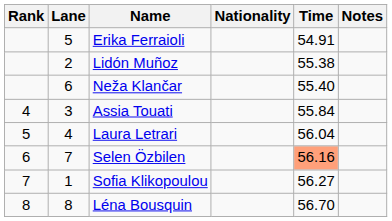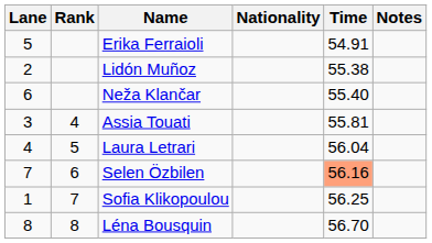 <table class="wikitable sortable" style="text-align:center">
 <tr>
+<th>Lane</th>
 <th>Rank</th>
-<th>Lane</th>
 <th>Name</th>
 <th>Nationality</th>
 <th>Time</th>
 <th>Notes</th>
 </tr>
 <tr>
+<td>5</td>
 <td></td>
-<td>5</td>
 <td align="left"><a href='#'>Erika Ferraioli</a></td>
 <td align="left"></td>
 <td>54.91</td>
 <td></td>
 </tr>
 <tr>
+<td>2</td>
 <td></td>
-<td>2</td>
 <td align="left"><a href='#'>Lidón Muñoz</a></td>
 <td align="left"></td>
 <td>55.38</td>
 <td></td>
 </tr>
 <tr>
+<td>6</td>
 <td></td>
-<td>6</td>
 <td align="left"><a href='#'>Neža Klančar</a></td>
 <td align="left"></td>
 <td>55.40</td>
 <td></td>
 </tr>
 <tr>
+<td>3</td>
 <td>4</td>
-<td>3</td>
 <td align="left"><a href='#'>Assia Touati</a></td>
 <td align="left"></td>
-<td>55.84</td>
+<td>55.81</td>
 <td></td>
 </tr>
 <tr>
+<td>4</td>
 <td>5</td>
-<td>4</td>
 <td align="left"><a href='#'>Laura Letrari</a></td>
 <td align="left"></td>
 <td>56.04</td>
 <td></td>
 </tr>
 <tr>
+<td>7</td>
 <td>6</td>
-<td>7</td>
 <td align="left"><a href='#'>Selen Özbilen</a></td>
 <td align="left"></td>
 <td style="background: lightsalmon;">56.16</td>
 <td></td>
 </tr>
 <tr>
+<td>1</td>
 <td>7</td>
-<td>1</td>
 <td align="left"><a href='#'>Sofia Klikopoulou</a></td>
 <td align="left"></td>
-<td>56.27</td>
+<td>56.25</td>
 <td></td>
 </tr>
 <tr>
 <td>8</td>
 <td>8</td>
 <td align="left"><a href='#'>Léna Bousquin</a></td>
 <td align="left"></td>
 <td>56.70</td>
 <td></td>
 </tr>
 </table>
